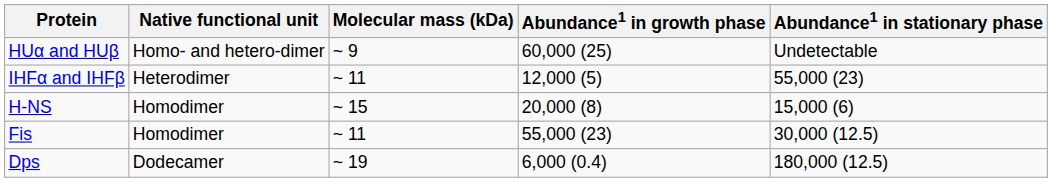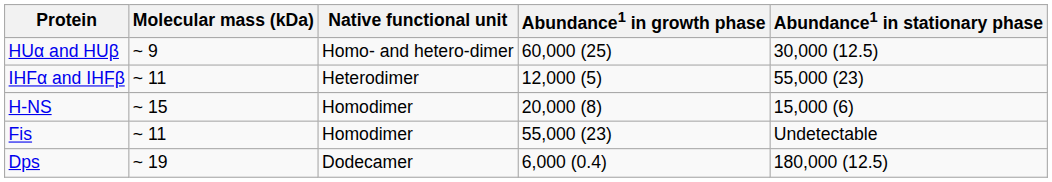 <table class="wikitable">
 <tr>
 <th>Protein</th>
+<th>Molecular mass (kDa)</th>
 <th>Native functional unit</th>
-<th>Molecular mass (kDa)</th>
 <th>Abundance<sup>1</sup> in growth phase</th>
 <th>Abundance<sup>1</sup> in stationary phase</th>
 </tr>
 <tr>
 <td><a href='#'>HUα and HUβ</a></td>
+<td>~ 9</td>
 <td>Homo- and hetero-dimer</td>
-<td>~ 9</td>
 <td>60,000 (25)</td>
-<td>Undetectable</td>
+<td>30,000 (12.5)</td>
 </tr>
 <tr>
 <td><a href='#'>IHFα and IHFβ</a></td>
+<td>~ 11</td>
 <td>Heterodimer</td>
-<td>~ 11</td>
 <td>12,000 (5)</td>
 <td>55,000 (23)</td>
 </tr>
 <tr>
 <td><a href='#'>H-NS</a></td>
+<td>~ 15</td>
 <td>Homodimer</td>
-<td>~ 15</td>
 <td>20,000 (8)</td>
 <td>15,000 (6)</td>
 </tr>
 <tr>
 <td><a href='#'>Fis</a></td>
+<td>~ 11</td>
 <td>Homodimer</td>
-<td>~ 11</td>
 <td>55,000 (23)</td>
-<td>30,000 (12.5)</td>
+<td>Undetectable</td>
 </tr>
 <tr>
 <td><a href='#'>Dps</a></td>
+<td>~ 19</td>
 <td>Dodecamer</td>
-<td>~ 19</td>
 <td>6,000 (0.4)</td>
 <td>180,000 (12.5)</td>
 </tr>
 </table>
